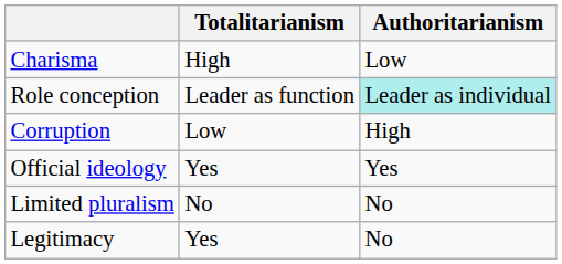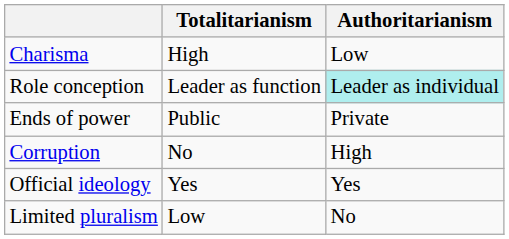 <table class="wikitable">
 <tr>
 <th></th>
 <th>Totalitarianism</th>
 <th>Authoritarianism</th>
 </tr>
 <tr>
 <td><a href='#'>Charisma</a></td>
 <td>High</td>
 <td>Low</td>
 </tr>
 <tr>
 <td>Role conception</td>
 <td>Leader as function</td>
 <td style="background: paleturquoise;">Leader as individual</td>
 </tr>
 <tr>
+<td>Ends of power</td>
+<td>Public</td>
+<td>Private</td>
+</tr>
+<tr>
 <td><a href='#'>Corruption</a></td>
-<td>Low</td>
+<td>No</td>
 <td>High</td>
 </tr>
 <tr>
 <td>Official <a href='#'>ideology</a></td>
 <td>Yes</td>
 <td>Yes</td>
 </tr>
 <tr>
 <td>Limited <a href='#'>pluralism</a></td>
-<td>No</td>
-<td>No</td>
-</tr>
-<tr>
-<td>Legitimacy</td>
-<td>Yes</td>
+<td>Low</td>
 <td>No</td>
 </tr>
 </table>
